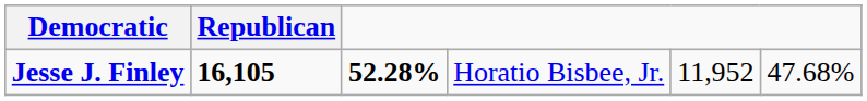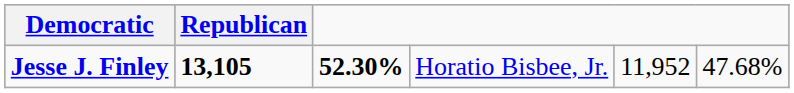 <table class="wikitable">
 <tr>
 <th><a href='#'>Democratic</a></th>
 <th><a href='#'>Republican</a></th>
 </tr>
 <tr>
 <td><strong><a href='#'>Jesse J. Finley</a></strong></td>
-<td><strong>16,105</strong></td>
-<td><strong>52.28%</strong></td>
+<td><strong>13,105</strong></td>
+<td><strong>52.30%</strong></td>
 <td><a href='#'>Horatio Bisbee, Jr.</a></td>
 <td>11,952</td>
 <td>47.68%</td>
 </tr>
 </table>
